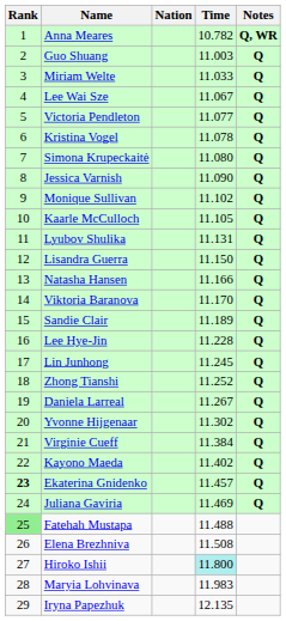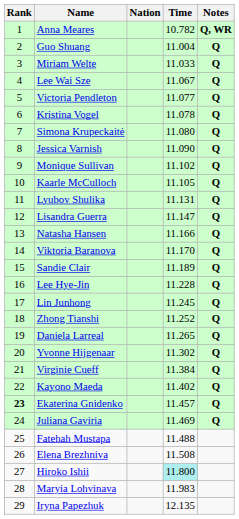 <table class="wikitable sortable" style="text-align:center">
 <tr>
 <th>Rank</th>
 <th>Name</th>
 <th>Nation</th>
 <th>Time</th>
 <th>Notes</th>
 </tr>
 <tr bgcolor=ccffcc>
 <td>1</td>
 <td align=left><a href='#'>Anna Meares</a></td>
 <td align=left></td>
 <td>10.782</td>
 <td><strong>Q, WR</strong></td>
 </tr>
 <tr bgcolor=ccffcc>
 <td>2</td>
 <td align=left><a href='#'>Guo Shuang</a></td>
 <td align=left></td>
-<td>11.003</td>
+<td>11.004</td>
 <td><strong>Q</strong></td>
 </tr>
 <tr bgcolor=ccffcc>
 <td>3</td>
 <td align=left><a href='#'>Miriam Welte</a></td>
 <td align=left></td>
 <td>11.033</td>
 <td><strong>Q</strong></td>
 </tr>
 <tr bgcolor=ccffcc>
 <td>4</td>
 <td align=left><a href='#'>Lee Wai Sze</a></td>
 <td align=left></td>
 <td>11.067</td>
 <td><strong>Q</strong></td>
 </tr>
 <tr bgcolor=ccffcc>
 <td>5</td>
 <td align=left><a href='#'>Victoria Pendleton</a></td>
 <td align=left></td>
 <td>11.077</td>
 <td><strong>Q</strong></td>
 </tr>
 <tr bgcolor=ccffcc>
 <td>6</td>
 <td align=left><a href='#'>Kristina Vogel</a></td>
 <td align=left></td>
 <td>11.078</td>
 <td><strong>Q</strong></td>
 </tr>
 <tr bgcolor=ccffcc>
 <td>7</td>
 <td align=left><a href='#'>Simona Krupeckaitė</a></td>
 <td align=left></td>
 <td>11.080</td>
 <td><strong>Q</strong></td>
 </tr>
 <tr bgcolor=ccffcc>
 <td>8</td>
 <td align=left><a href='#'>Jessica Varnish</a></td>
 <td align=left></td>
 <td>11.090</td>
 <td><strong>Q</strong></td>
 </tr>
 <tr bgcolor=ccffcc>
 <td>9</td>
 <td align=left><a href='#'>Monique Sullivan</a></td>
 <td align=left></td>
 <td>11.102</td>
 <td><strong>Q</strong></td>
 </tr>
 <tr bgcolor=ccffcc>
 <td>10</td>
 <td align=left><a href='#'>Kaarle McCulloch</a></td>
 <td align=left></td>
 <td>11.105</td>
 <td><strong>Q</strong></td>
 </tr>
 <tr bgcolor=ccffcc>
 <td>11</td>
 <td align=left><a href='#'>Lyubov Shulika</a></td>
 <td align=left></td>
 <td>11.131</td>
 <td><strong>Q</strong></td>
 </tr>
 <tr bgcolor=ccffcc>
 <td>12</td>
 <td align=left><a href='#'>Lisandra Guerra</a></td>
 <td align=left></td>
-<td>11.150</td>
+<td>11.147</td>
 <td><strong>Q</strong></td>
 </tr>
 <tr bgcolor=ccffcc>
 <td>13</td>
 <td align=left><a href='#'>Natasha Hansen</a></td>
 <td align=left></td>
 <td>11.166</td>
 <td><strong>Q</strong></td>
 </tr>
 <tr bgcolor=ccffcc>
 <td>14</td>
 <td align=left><a href='#'>Viktoria Baranova</a></td>
 <td align=left></td>
 <td>11.170</td>
 <td><strong>Q</strong></td>
 </tr>
 <tr bgcolor=ccffcc>
 <td>15</td>
 <td align=left><a href='#'>Sandie Clair</a></td>
 <td align=left></td>
 <td>11.189</td>
 <td><strong>Q</strong></td>
 </tr>
 <tr bgcolor=ccffcc>
 <td>16</td>
 <td align=left><a href='#'>Lee Hye-Jin</a></td>
 <td align=left></td>
 <td>11.228</td>
 <td><strong>Q</strong></td>
 </tr>
 <tr bgcolor=ccffcc>
 <td>17</td>
 <td align=left><a href='#'>Lin Junhong</a></td>
 <td align=left></td>
 <td>11.245</td>
 <td><strong>Q</strong></td>
 </tr>
 <tr bgcolor=ccffcc>
 <td>18</td>
 <td align=left><a href='#'>Zhong Tianshi</a></td>
 <td align=left></td>
 <td>11.252</td>
 <td><strong>Q</strong></td>
 </tr>
 <tr bgcolor=ccffcc>
 <td>19</td>
 <td align=left><a href='#'>Daniela Larreal</a></td>
 <td align=left></td>
-<td>11.267</td>
+<td>11.265</td>
 <td><strong>Q</strong></td>
 </tr>
 <tr bgcolor=ccffcc>
 <td>20</td>
 <td align=left><a href='#'>Yvonne Hijgenaar</a></td>
 <td align=left></td>
 <td>11.302</td>
 <td><strong>Q</strong></td>
 </tr>
 <tr bgcolor=ccffcc>
 <td>21</td>
 <td align=left><a href='#'>Virginie Cueff</a></td>
 <td align=left></td>
 <td>11.384</td>
 <td><strong>Q</strong></td>
 </tr>
 <tr bgcolor=ccffcc>
 <td>22</td>
 <td align=left><a href='#'>Kayono Maeda</a></td>
 <td align=left></td>
 <td>11.402</td>
 <td><strong>Q</strong></td>
 </tr>
 <tr bgcolor=ccffcc>
 <td><strong>23</strong></td>
 <td align=left><a href='#'>Ekaterina Gnidenko</a></td>
 <td align=left></td>
 <td>11.457</td>
 <td><strong>Q</strong></td>
 </tr>
 <tr bgcolor=ccffcc>
 <td>24</td>
 <td align=left><a href='#'>Juliana Gaviria</a></td>
 <td align=left></td>
 <td>11.469</td>
 <td><strong>Q</strong></td>
 </tr>
 <tr>
-<td style="background: lightgreen;">25</td>
+<td>25</td>
 <td align=left><a href='#'>Fatehah Mustapa</a></td>
 <td align=left></td>
 <td>11.488</td>
 <td></td>
 </tr>
 <tr>
 <td>26</td>
 <td align=left><a href='#'>Elena Brezhniva</a></td>
 <td align=left></td>
 <td>11.508</td>
 <td></td>
 </tr>
 <tr>
 <td>27</td>
 <td align=left><a href='#'>Hiroko Ishii</a></td>
 <td align=left></td>
 <td style="background: paleturquoise;">11.800</td>
 <td></td>
 </tr>
 <tr>
 <td>28</td>
 <td align=left><a href='#'>Maryia Lohvinava</a></td>
 <td align=left></td>
 <td>11.983</td>
 <td></td>
 </tr>
 <tr>
 <td>29</td>
 <td align=left><a href='#'>Iryna Papezhuk</a></td>
 <td align=left></td>
 <td>12.135</td>
 <td></td>
 </tr>
 </table>
